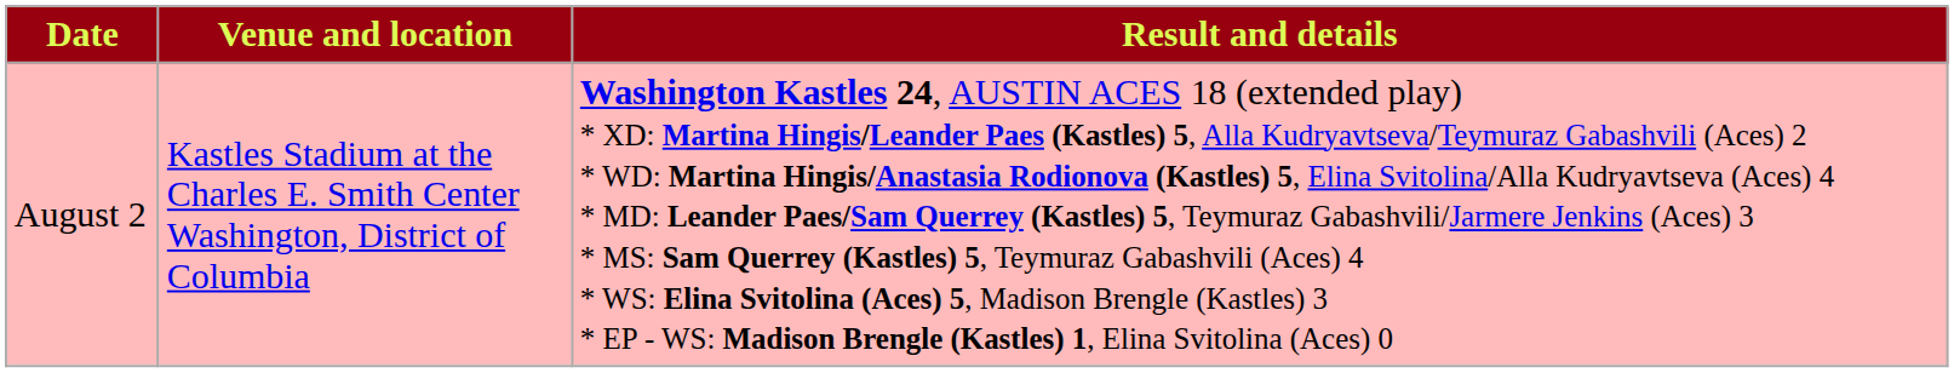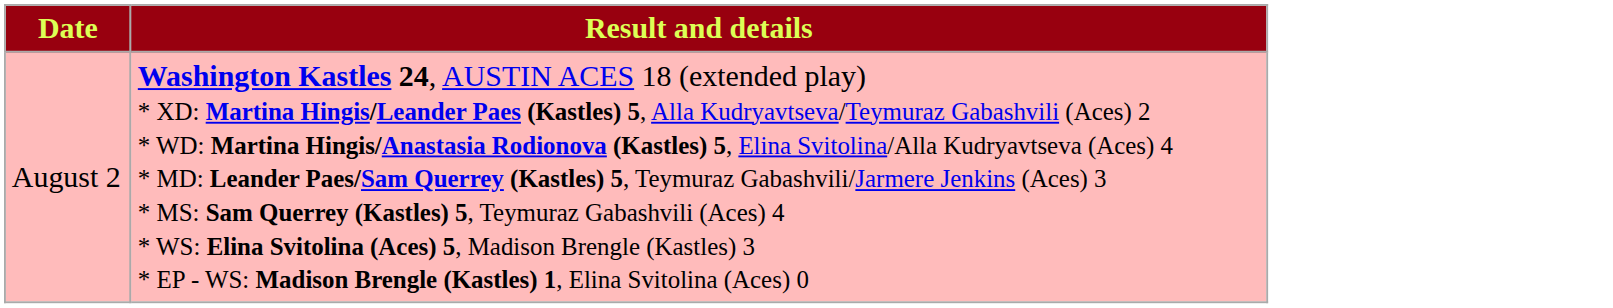 <table class="wikitable" style="text-align:left">
 <tr>
 <th style="background:#98000F; color:#DDFF55" width="60px">Date</th>
-<th style="background:#98000F; color:#DDFF55" width="175px">Venue and location</th>
 <th style="background:#98000F; color:#DDFF55" width="600px">Result and details</th>
 </tr>
 <tr bgcolor="FFBBBB">
 <td>August 2</td>
-<td><a href='#'>Kastles Stadium at the Charles E. Smith Center</a><br><a href='#'>Washington, District of Columbia</a></td>
 <td><strong><a href='#'>Washington Kastles</a> 24</strong>, <a href='#'>AUSTIN ACES</a> 18 (extended play)<br><small>* XD: <strong><a href='#'>Martina Hingis</a>/<a href='#'>Leander Paes</a> (Kastles) 5</strong>, <a href='#'>Alla Kudryavtseva</a>/<a href='#'>Teymuraz Gabashvili</a> (Aces) 2<br>* WD: <strong>Martina Hingis/<a href='#'>Anastasia Rodionova</a> (Kastles) 5</strong>, <a href='#'>Elina Svitolina</a>/Alla Kudryavtseva (Aces) 4<br>* MD: <strong>Leander Paes/<a href='#'>Sam Querrey</a> (Kastles) 5</strong>, Teymuraz Gabashvili/<a href='#'>Jarmere Jenkins</a> (Aces) 3<br>* MS: <strong>Sam Querrey (Kastles) 5</strong>, Teymuraz Gabashvili (Aces) 4<br>* WS: <strong>Elina Svitolina (Aces) 5</strong>, Madison Brengle (Kastles) 3<br>* EP - WS: <strong>Madison Brengle (Kastles) 1</strong>, Elina Svitolina (Aces) 0</small></td>
 </tr>
 </table>
